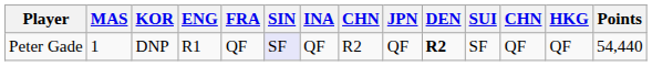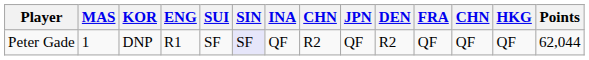 <table class=wikitable style="font-size:90%;">
 <tr>
 <th>Player</th>
 <th><a href='#'>MAS</a></th>
 <th><a href='#'>KOR</a></th>
 <th><a href='#'>ENG</a></th>
-<th><a href='#'>FRA</a></th>
+<th><a href='#'>SUI</a></th>
 <th><a href='#'>SIN</a></th>
 <th><a href='#'>INA</a></th>
 <th><a href='#'>CHN</a></th>
 <th><a href='#'>JPN</a></th>
 <th><a href='#'>DEN</a></th>
-<th><a href='#'>SUI</a></th>
+<th><a href='#'>FRA</a></th>
 <th><a href='#'>CHN</a></th>
 <th><a href='#'>HKG</a></th>
 <th>Points</th>
 </tr>
 <tr>
 <td> Peter Gade</td>
 <td>1</td>
 <td>DNP</td>
 <td>R1</td>
-<td>QF</td>
+<td>SF</td>
 <td style="background: lavender;">SF</td>
 <td>QF</td>
 <td>R2</td>
 <td>QF</td>
-<td><strong>R2</strong></td>
-<td>SF</td>
+<td>R2</td>
 <td>QF</td>
 <td>QF</td>
-<td>54,440</td>
+<td>QF</td>
+<td>62,044</td>
 </tr>
 </table>
